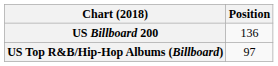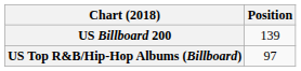 <table class="wikitable sortable plainrowheaders" style="text-align:center">
 <tr>
 <th scope="col">Chart (2018)</th>
 <th scope="col">Position</th>
 </tr>
 <tr>
 <th scope="row">US <em>Billboard</em> 200</th>
-<td>136</td>
+<td>139</td>
 </tr>
 <tr>
 <th scope="row">US Top R&B/Hip-Hop Albums (<em>Billboard</em>)</th>
 <td>97</td>
 </tr>
 </table>
